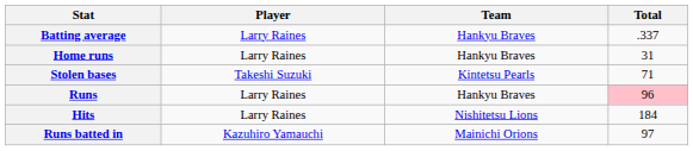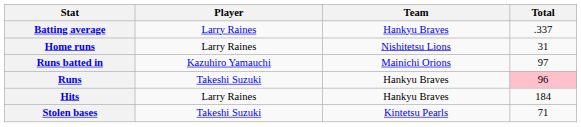 <table class="wikitable" style="text-align:center;">
 <tr>
 <th scope="col" width="7%">Stat</th>
 <th scope="col" width="10%">Player</th>
 <th scope="col" width="10%">Team</th>
 <th scope="col" width="3%">Total</th>
 </tr>
 <tr>
 <th scope="row" style="text-align:center;"><a href='#'>Batting average</a></th>
 <td><a href='#'>Larry Raines</a></td>
 <td><a href='#'>Hankyu Braves</a></td>
 <td>.337</td>
 </tr>
 <tr>
 <th scope="row" style="text-align:center;"><a href='#'>Home runs</a></th>
 <td>Larry Raines</td>
+<td><a href='#'>Nishitetsu Lions</a></td>
+<td>31</td>
+</tr>
+<tr>
+<th scope="row" style="text-align:center;"><a href='#'>Runs batted in</a></th>
+<td><a href='#'>Kazuhiro Yamauchi</a></td>
+<td><a href='#'>Mainichi Orions</a></td>
+<td>97</td>
+</tr>
+<tr>
+<th scope="row" style="text-align:center;"><a href='#'>Runs</a></th>
+<td><a href='#'>Takeshi Suzuki</a></td>
 <td>Hankyu Braves</td>
-<td>31</td>
+<td style="background: pink;">96</td>
+</tr>
+<tr>
+<th scope="row" style="text-align:center;"><a href='#'>Hits</a></th>
+<td>Larry Raines</td>
+<td>Hankyu Braves</td>
+<td>184</td>
 </tr>
 <tr>
 <th scope="row" style="text-align:center;"><a href='#'>Stolen bases</a></th>
 <td><a href='#'>Takeshi Suzuki</a></td>
 <td><a href='#'>Kintetsu Pearls</a></td>
 <td>71</td>
 </tr>
-<tr>
-<th scope="row" style="text-align:center;"><a href='#'>Runs</a></th>
-<td>Larry Raines</td>
-<td>Hankyu Braves</td>
-<td style="background: pink;">96</td>
-</tr>
-<tr>
-<th scope="row" style="text-align:center;"><a href='#'>Hits</a></th>
-<td>Larry Raines</td>
-<td><a href='#'>Nishitetsu Lions</a></td>
-<td>184</td>
-</tr>
-<tr>
-<th scope="row" style="text-align:center;"><a href='#'>Runs batted in</a></th>
-<td><a href='#'>Kazuhiro Yamauchi</a></td>
-<td><a href='#'>Mainichi Orions</a></td>
-<td>97</td>
-</tr>
 </table>
